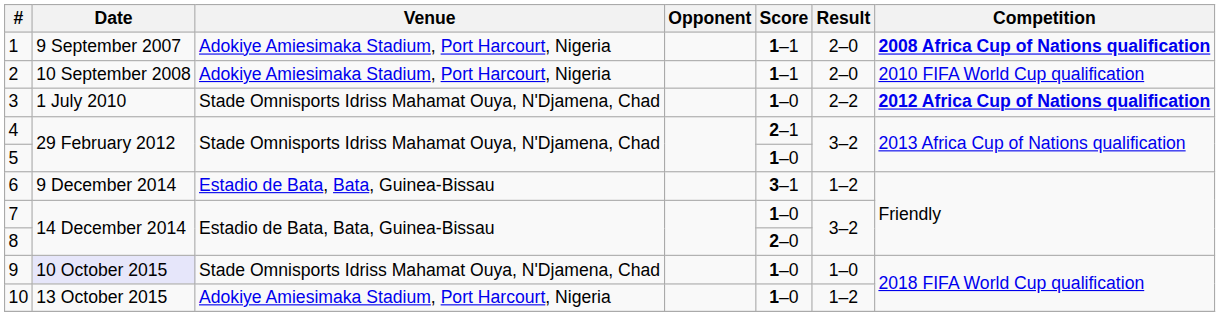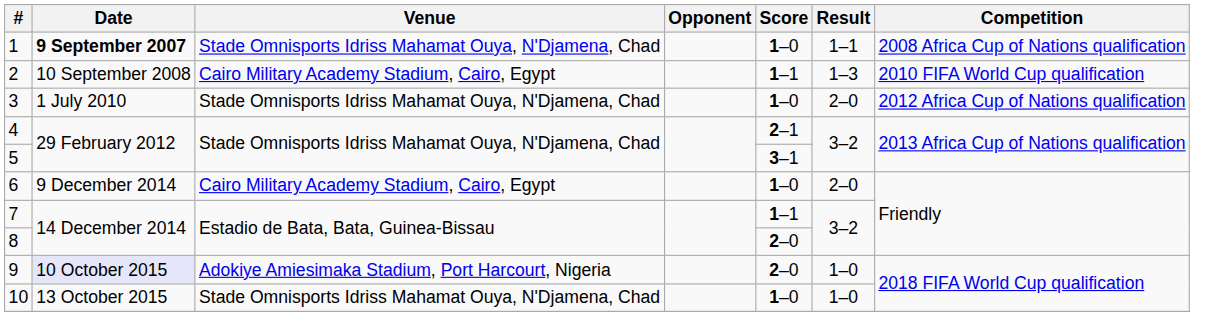 <table class="wikitable">
 <tr>
 <th>#</th>
 <th>Date</th>
 <th>Venue</th>
 <th>Opponent</th>
 <th>Score</th>
 <th>Result</th>
 <th>Competition</th>
 </tr>
 <tr>
 <td>1</td>
-<td>9 September 2007</td>
-<td><a href='#'>Adokiye Amiesimaka Stadium</a>, <a href='#'>Port Harcourt</a>, Nigeria</td>
+<td><strong>9 September 2007</strong></td>
+<td><a href='#'>Stade Omnisports Idriss Mahamat Ouya</a>, <a href='#'>N'Djamena</a>, Chad</td>
 <td></td>
-<td style="text-align:center;"><strong>1</strong>–1</td>
-<td style="text-align:center;">2–0</td>
-<td><strong><a href='#'>2008 Africa Cup of Nations qualification</a></strong></td>
+<td style="text-align:center;"><strong>1</strong>–0</td>
+<td style="text-align:center;">1–1</td>
+<td><a href='#'>2008 Africa Cup of Nations qualification</a></td>
 </tr>
 <tr>
 <td>2</td>
 <td>10 September 2008</td>
-<td><a href='#'>Adokiye Amiesimaka Stadium</a>, <a href='#'>Port Harcourt</a>, Nigeria</td>
+<td><a href='#'>Cairo Military Academy Stadium</a>, <a href='#'>Cairo</a>, Egypt</td>
 <td></td>
 <td style="text-align:center;"><strong>1</strong>–1</td>
-<td style="text-align:center;">2–0</td>
+<td style="text-align:center;">1–3</td>
 <td><a href='#'>2010 FIFA World Cup qualification</a></td>
 </tr>
 <tr>
 <td>3</td>
 <td>1 July 2010</td>
 <td>Stade Omnisports Idriss Mahamat Ouya, N'Djamena, Chad</td>
 <td></td>
 <td style="text-align:center;"><strong>1</strong>–0</td>
-<td style="text-align:center;">2–2</td>
-<td><strong><a href='#'>2012 Africa Cup of Nations qualification</a></strong></td>
+<td style="text-align:center;">2–0</td>
+<td><a href='#'>2012 Africa Cup of Nations qualification</a></td>
 </tr>
 <tr>
 <td>4</td>
 <td rowspan=2>29 February 2012</td>
 <td rowspan=2>Stade Omnisports Idriss Mahamat Ouya, N'Djamena, Chad</td>
 <td rowspan=2></td>
 <td style="text-align:center;"><strong>2</strong>–1</td>
 <td rowspan=2 style="text-align:center;">3–2</td>
 <td rowspan=2><a href='#'>2013 Africa Cup of Nations qualification</a></td>
 </tr>
 <tr>
 <td>5</td>
-<td style="text-align:center;"><strong>1</strong>–0</td>
+<td style="text-align:center;"><strong>3</strong>–1</td>
 </tr>
 <tr>
 <td>6</td>
 <td>9 December 2014</td>
-<td><a href='#'>Estadio de Bata</a>, <a href='#'>Bata</a>, Guinea-Bissau</td>
+<td><a href='#'>Cairo Military Academy Stadium</a>, <a href='#'>Cairo</a>, Egypt</td>
 <td></td>
-<td style="text-align:center;"><strong>3</strong>–1</td>
-<td style="text-align:center;">1–2</td>
+<td style="text-align:center;"><strong>1</strong>–0</td>
+<td style="text-align:center;">2–0</td>
 <td rowspan=3>Friendly</td>
 </tr>
 <tr>
 <td>7</td>
 <td rowspan=2>14 December 2014</td>
 <td rowspan=2>Estadio de Bata, Bata, Guinea-Bissau</td>
 <td rowspan=2></td>
-<td style="text-align:center;"><strong>1</strong>–0</td>
+<td style="text-align:center;"><strong>1</strong>–1</td>
 <td rowspan=2 style="text-align:center;">3–2</td>
 </tr>
 <tr>
 <td>8</td>
 <td style="text-align:center;"><strong>2</strong>–0</td>
 </tr>
 <tr>
 <td>9</td>
 <td style="background: lavender;">10 October 2015</td>
-<td>Stade Omnisports Idriss Mahamat Ouya, N'Djamena, Chad</td>
+<td><a href='#'>Adokiye Amiesimaka Stadium</a>, <a href='#'>Port Harcourt</a>, Nigeria</td>
 <td></td>
-<td style="text-align:center;"><strong>1</strong>–0</td>
+<td style="text-align:center;"><strong>2</strong>–0</td>
 <td style="text-align:center;">1–0</td>
 <td rowspan=2><a href='#'>2018 FIFA World Cup qualification</a></td>
 </tr>
 <tr>
 <td>10</td>
 <td>13 October 2015</td>
-<td><a href='#'>Adokiye Amiesimaka Stadium</a>, <a href='#'>Port Harcourt</a>, Nigeria</td>
+<td>Stade Omnisports Idriss Mahamat Ouya, N'Djamena, Chad</td>
 <td></td>
 <td style="text-align:center;"><strong>1</strong>–0</td>
-<td style="text-align:center;">1–2</td>
+<td style="text-align:center;">1–0</td>
 </tr>
 <tr>
 </tr>
 </table>
